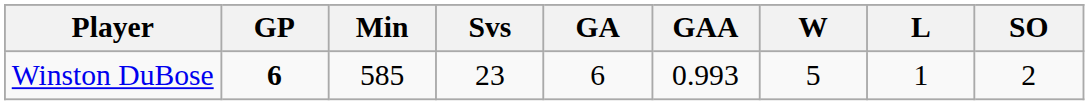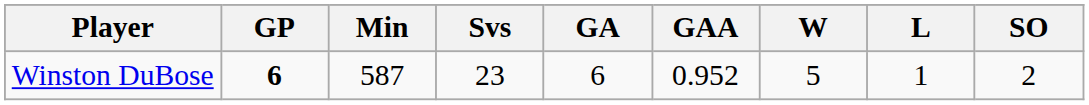 <table class="wikitable">
 <tr>
 <th bgcolor="#DDDDFF" width="20%">Player</th>
 <th bgcolor="#DDDDFF" width="10%">GP</th>
 <th bgcolor="#DDDDFF" width="10%">Min</th>
 <th bgcolor="#DDDDFF" width="10%">Svs</th>
 <th bgcolor="#DDDDFF" width="10%">GA</th>
 <th bgcolor="#DDDDFF" width="10%">GAA</th>
 <th bgcolor="#DDDDFF" width="10%">W</th>
 <th bgcolor="#DDDDFF" width="10%">L</th>
 <th bgcolor="#DDDDFF" width="10%">SO</th>
 </tr>
 <tr align=center>
 <td align=left><a href='#'>Winston DuBose</a></td>
 <td><strong>6</strong></td>
-<td>585</td>
+<td>587</td>
 <td>23</td>
 <td>6</td>
-<td>0.993</td>
+<td>0.952</td>
 <td>5</td>
 <td>1</td>
 <td>2</td>
 </tr>
 </table>
